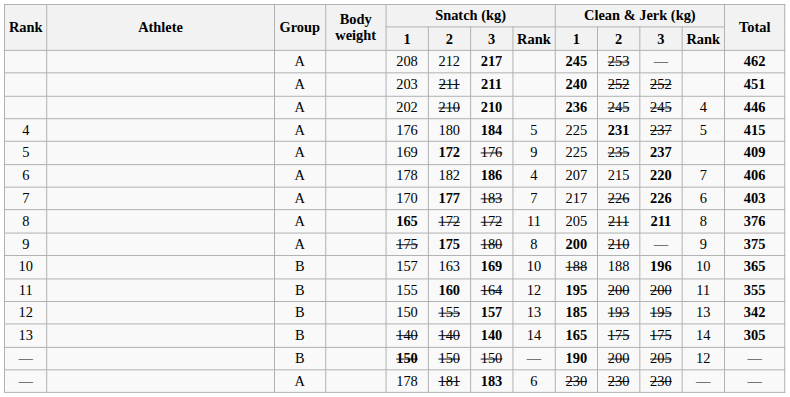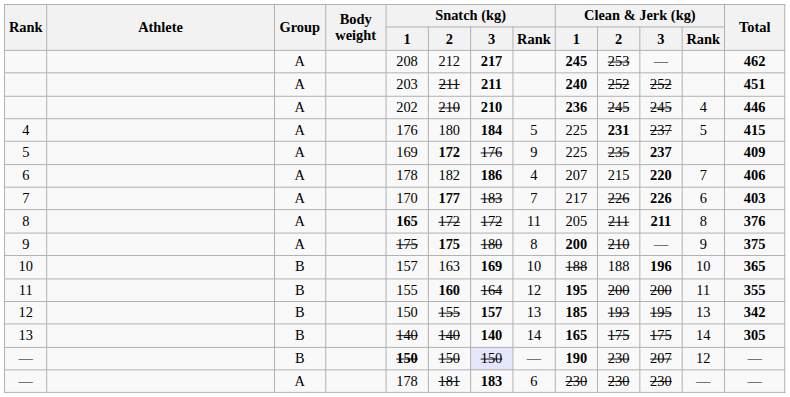 <table class = "wikitable" style="text-align:center;">
 <tr>
 <th rowspan=2 width=40>Rank</th>
 <th rowspan=2 width=250>Athlete</th>
 <th rowspan=2 width=50>Group</th>
 <th rowspan=2 width=60>Body weight</th>
 <th colspan=4>Snatch (kg)</th>
 <th colspan=4>Clean & Jerk (kg)</th>
 <th rowspan=2 width=60>Total</th>
 </tr>
 <tr>
 <th width=40>1</th>
 <th width=40>2</th>
 <th width=40>3</th>
 <th width=40>Rank</th>
 <th width=40>1</th>
 <th width=40>2</th>
 <th width=40>3</th>
 <th width=40>Rank</th>
 </tr>
 <tr>
 <td></td>
 <td align=left></td>
 <td>A</td>
 <td></td>
 <td>208</td>
 <td>212</td>
 <td><strong>217</strong></td>
 <td></td>
 <td><strong>245</strong></td>
 <td><s>253</s></td>
 <td>—</td>
 <td></td>
 <td><strong>462</strong></td>
 </tr>
 <tr>
 <td></td>
 <td align=left></td>
 <td>A</td>
 <td></td>
 <td>203</td>
 <td><s>211</s></td>
 <td><strong>211</strong></td>
 <td></td>
 <td><strong>240</strong></td>
 <td><s>252</s></td>
 <td><s>252</s></td>
 <td></td>
 <td><strong>451</strong></td>
 </tr>
 <tr>
 <td></td>
 <td align=left></td>
 <td>A</td>
 <td></td>
 <td>202</td>
 <td><s>210</s></td>
 <td><strong>210</strong></td>
 <td></td>
 <td><strong>236</strong></td>
 <td><s>245</s></td>
 <td><s>245</s></td>
 <td>4</td>
 <td><strong>446</strong></td>
 </tr>
 <tr>
 <td>4</td>
 <td align=left></td>
 <td>A</td>
 <td></td>
 <td>176</td>
 <td>180</td>
 <td><strong>184</strong></td>
 <td>5</td>
 <td>225</td>
 <td><strong>231</strong></td>
 <td><s>237</s></td>
 <td>5</td>
 <td><strong>415</strong></td>
 </tr>
 <tr>
 <td>5</td>
 <td align=left></td>
 <td>A</td>
 <td></td>
 <td>169</td>
 <td><strong>172</strong></td>
 <td><s>176</s></td>
 <td>9</td>
 <td>225</td>
 <td><s>235</s></td>
 <td><strong>237</strong></td>
 <td></td>
 <td><strong>409</strong></td>
 </tr>
 <tr>
 <td>6</td>
 <td align=left></td>
 <td>A</td>
 <td></td>
 <td>178</td>
 <td>182</td>
 <td><strong>186</strong></td>
 <td>4</td>
 <td>207</td>
 <td>215</td>
 <td><strong>220</strong></td>
 <td>7</td>
 <td><strong>406</strong></td>
 </tr>
 <tr>
 <td>7</td>
 <td align=left></td>
 <td>A</td>
 <td></td>
 <td>170</td>
 <td><strong>177</strong></td>
 <td><s>183</s></td>
 <td>7</td>
 <td>217</td>
 <td><s>226</s></td>
 <td><strong>226</strong></td>
 <td>6</td>
 <td><strong>403</strong></td>
 </tr>
 <tr>
 <td>8</td>
 <td align=left></td>
 <td>A</td>
 <td></td>
 <td><strong>165</strong></td>
 <td><s>172</s></td>
 <td><s>172</s></td>
 <td>11</td>
 <td>205</td>
 <td><s>211</s></td>
 <td><strong>211</strong></td>
 <td>8</td>
 <td><strong>376</strong></td>
 </tr>
 <tr>
 <td>9</td>
 <td align=left></td>
 <td>A</td>
 <td></td>
 <td><s>175</s></td>
 <td><strong>175</strong></td>
 <td><s>180</s></td>
 <td>8</td>
 <td><strong>200</strong></td>
 <td><s>210</s></td>
 <td>—</td>
 <td>9</td>
 <td><strong>375</strong></td>
 </tr>
 <tr>
 <td>10</td>
 <td align=left></td>
 <td>B</td>
 <td></td>
 <td>157</td>
 <td>163</td>
 <td><strong>169</strong></td>
 <td>10</td>
 <td><s>188</s></td>
 <td>188</td>
 <td><strong>196</strong></td>
 <td>10</td>
 <td><strong>365</strong></td>
 </tr>
 <tr>
 <td>11</td>
 <td align=left></td>
 <td>B</td>
 <td></td>
 <td>155</td>
 <td><strong>160</strong></td>
 <td><s>164</s></td>
 <td>12</td>
 <td><strong>195</strong></td>
 <td><s>200</s></td>
 <td><s>200</s></td>
 <td>11</td>
 <td><strong>355</strong></td>
 </tr>
 <tr>
 <td>12</td>
 <td align=left></td>
 <td>B</td>
 <td></td>
 <td>150</td>
 <td><s>155</s></td>
 <td><strong>157</strong></td>
 <td>13</td>
 <td><strong>185</strong></td>
 <td><s>193</s></td>
 <td><s>195</s></td>
 <td>13</td>
 <td><strong>342</strong></td>
 </tr>
 <tr>
 <td>13</td>
 <td align=left></td>
 <td>B</td>
 <td></td>
 <td><s>140</s></td>
 <td><s>140</s></td>
 <td><strong>140</strong></td>
 <td>14</td>
 <td><strong>165</strong></td>
 <td><s>175</s></td>
 <td><s>175</s></td>
 <td>14</td>
 <td><strong>305</strong></td>
 </tr>
 <tr>
 <td>—</td>
 <td align=left></td>
 <td>B</td>
 <td></td>
 <td><strong><s>150</s></strong></td>
 <td><s>150</s></td>
-<td><s>150</s></td>
+<td style="background: lavender;"><s>150</s></td>
 <td>—</td>
 <td><strong>190</strong></td>
-<td><s>200</s></td>
-<td><s>205</s></td>
+<td><s>230</s></td>
+<td><s>207</s></td>
 <td>12</td>
 <td>—</td>
 </tr>
 <tr>
 <td>—</td>
 <td align=left></td>
 <td>A</td>
 <td></td>
 <td>178</td>
 <td><s>181</s></td>
 <td><strong>183</strong></td>
 <td>6</td>
 <td><s>230</s></td>
 <td><s>230</s></td>
 <td><s>230</s></td>
 <td>—</td>
 <td>—</td>
 </tr>
 </table>
